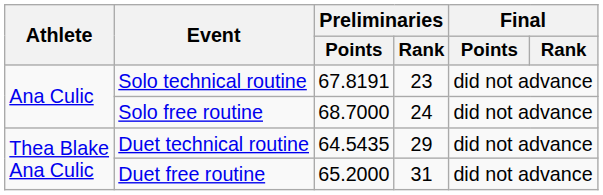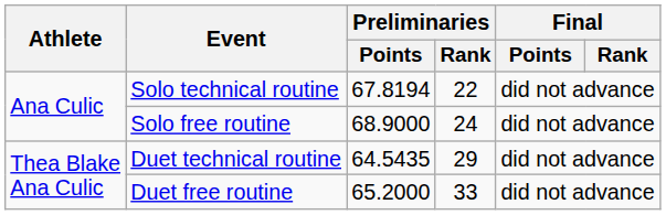 <table class="wikitable" style="font-size:90%">
 <tr>
 <th rowspan="2">Athlete</th>
 <th rowspan="2">Event</th>
 <th colspan="2">Preliminaries</th>
 <th colspan="2">Final</th>
 </tr>
 <tr style="font-size:95%">
 <th>Points</th>
 <th>Rank</th>
 <th>Points</th>
 <th>Rank</th>
 </tr>
 <tr align="center">
 <td align="left" rowspan=2><a href='#'>Ana Culic</a></td>
 <td align="left"><a href='#'>Solo technical routine</a></td>
-<td>67.8191</td>
-<td>23</td>
+<td>67.8194</td>
+<td>22</td>
 <td colspan=2>did not advance</td>
 </tr>
 <tr align="center">
 <td align="left"><a href='#'>Solo free routine</a></td>
-<td>68.7000</td>
+<td>68.9000</td>
 <td>24</td>
 <td colspan=2>did not advance</td>
 </tr>
 <tr align="center">
 <td align="left" rowspan=2><a href='#'>Thea Blake</a><br><a href='#'>Ana Culic</a></td>
 <td align="left"><a href='#'>Duet technical routine</a></td>
 <td>64.5435</td>
 <td>29</td>
 <td colspan=2>did not advance</td>
 </tr>
 <tr align="center">
 <td align="left"><a href='#'>Duet free routine</a></td>
 <td>65.2000</td>
-<td>31</td>
+<td>33</td>
 <td colspan=2>did not advance</td>
 </tr>
 </table>
